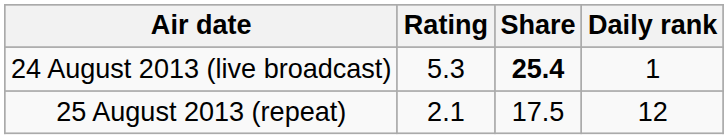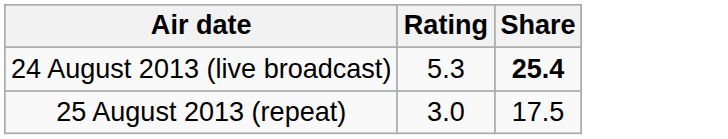 <table class="wikitable sortable" style="text-align:center">
 <tr>
 <th scope="col">Air date</th>
 <th scope="col">Rating</th>
 <th scope="col">Share</th>
-<th scope="col">Daily rank</th>
 </tr>
 <tr>
 <td>24 August 2013 (live broadcast)</td>
 <td>5.3</td>
 <td><strong>25.4</strong></td>
-<td>1</td>
 </tr>
 <tr>
 <td>25 August 2013 (repeat)</td>
-<td>2.1</td>
+<td>3.0</td>
 <td>17.5</td>
-<td>12</td>
 </tr>
 </table>
